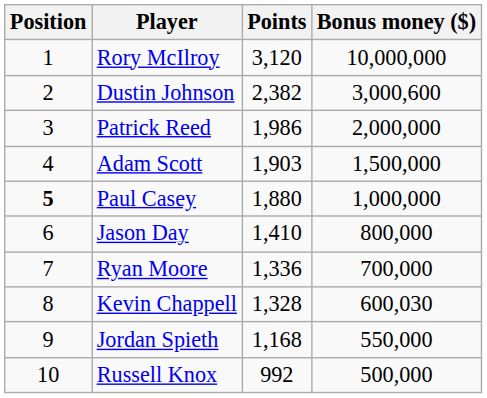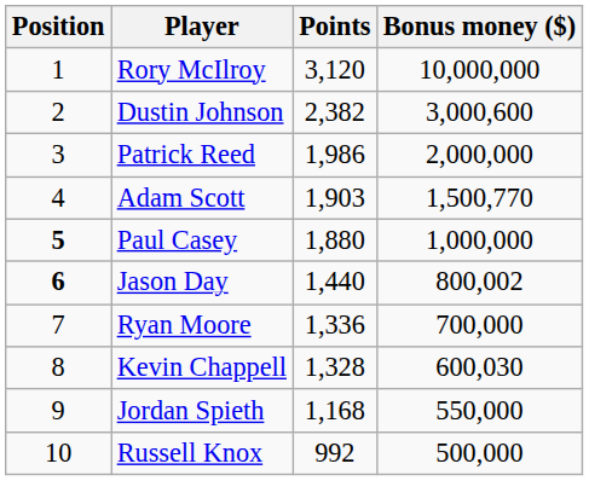 <table class="wikitable">
 <tr>
 <th>Position</th>
 <th>Player</th>
 <th>Points</th>
 <th>Bonus money ($)</th>
 </tr>
 <tr>
 <td align=center>1</td>
 <td> <a href='#'>Rory McIlroy</a></td>
 <td align=center>3,120</td>
 <td align=center>10,000,000</td>
 </tr>
 <tr>
 <td align=center>2</td>
 <td> <a href='#'>Dustin Johnson</a></td>
 <td align=center>2,382</td>
 <td align=center>3,000,600</td>
 </tr>
 <tr>
 <td align=center>3</td>
 <td> <a href='#'>Patrick Reed</a></td>
 <td align=center>1,986</td>
 <td align=center>2,000,000</td>
 </tr>
 <tr>
 <td align=center>4</td>
 <td> <a href='#'>Adam Scott</a></td>
 <td align=center>1,903</td>
-<td align=center>1,500,000</td>
+<td align=center>1,500,770</td>
 </tr>
 <tr>
 <td align=center><strong>5</strong></td>
 <td> <a href='#'>Paul Casey</a></td>
 <td align=center>1,880</td>
 <td align=center>1,000,000</td>
 </tr>
 <tr>
-<td align=center>6</td>
+<td align=center><strong>6</strong></td>
 <td> <a href='#'>Jason Day</a></td>
-<td align=center>1,410</td>
-<td align=center>800,000</td>
+<td align=center>1,440</td>
+<td align=center>800,002</td>
 </tr>
 <tr>
 <td align=center>7</td>
 <td> <a href='#'>Ryan Moore</a></td>
 <td align=center>1,336</td>
 <td align=center>700,000</td>
 </tr>
 <tr>
 <td align=center>8</td>
 <td> <a href='#'>Kevin Chappell</a></td>
 <td align=center>1,328</td>
 <td align=center>600,030</td>
 </tr>
 <tr>
 <td align=center>9</td>
 <td> <a href='#'>Jordan Spieth</a></td>
 <td align=center>1,168</td>
 <td align=center>550,000</td>
 </tr>
 <tr>
 <td align=center>10</td>
 <td> <a href='#'>Russell Knox</a></td>
 <td align=center>992</td>
 <td align=center>500,000</td>
 </tr>
 </table>
